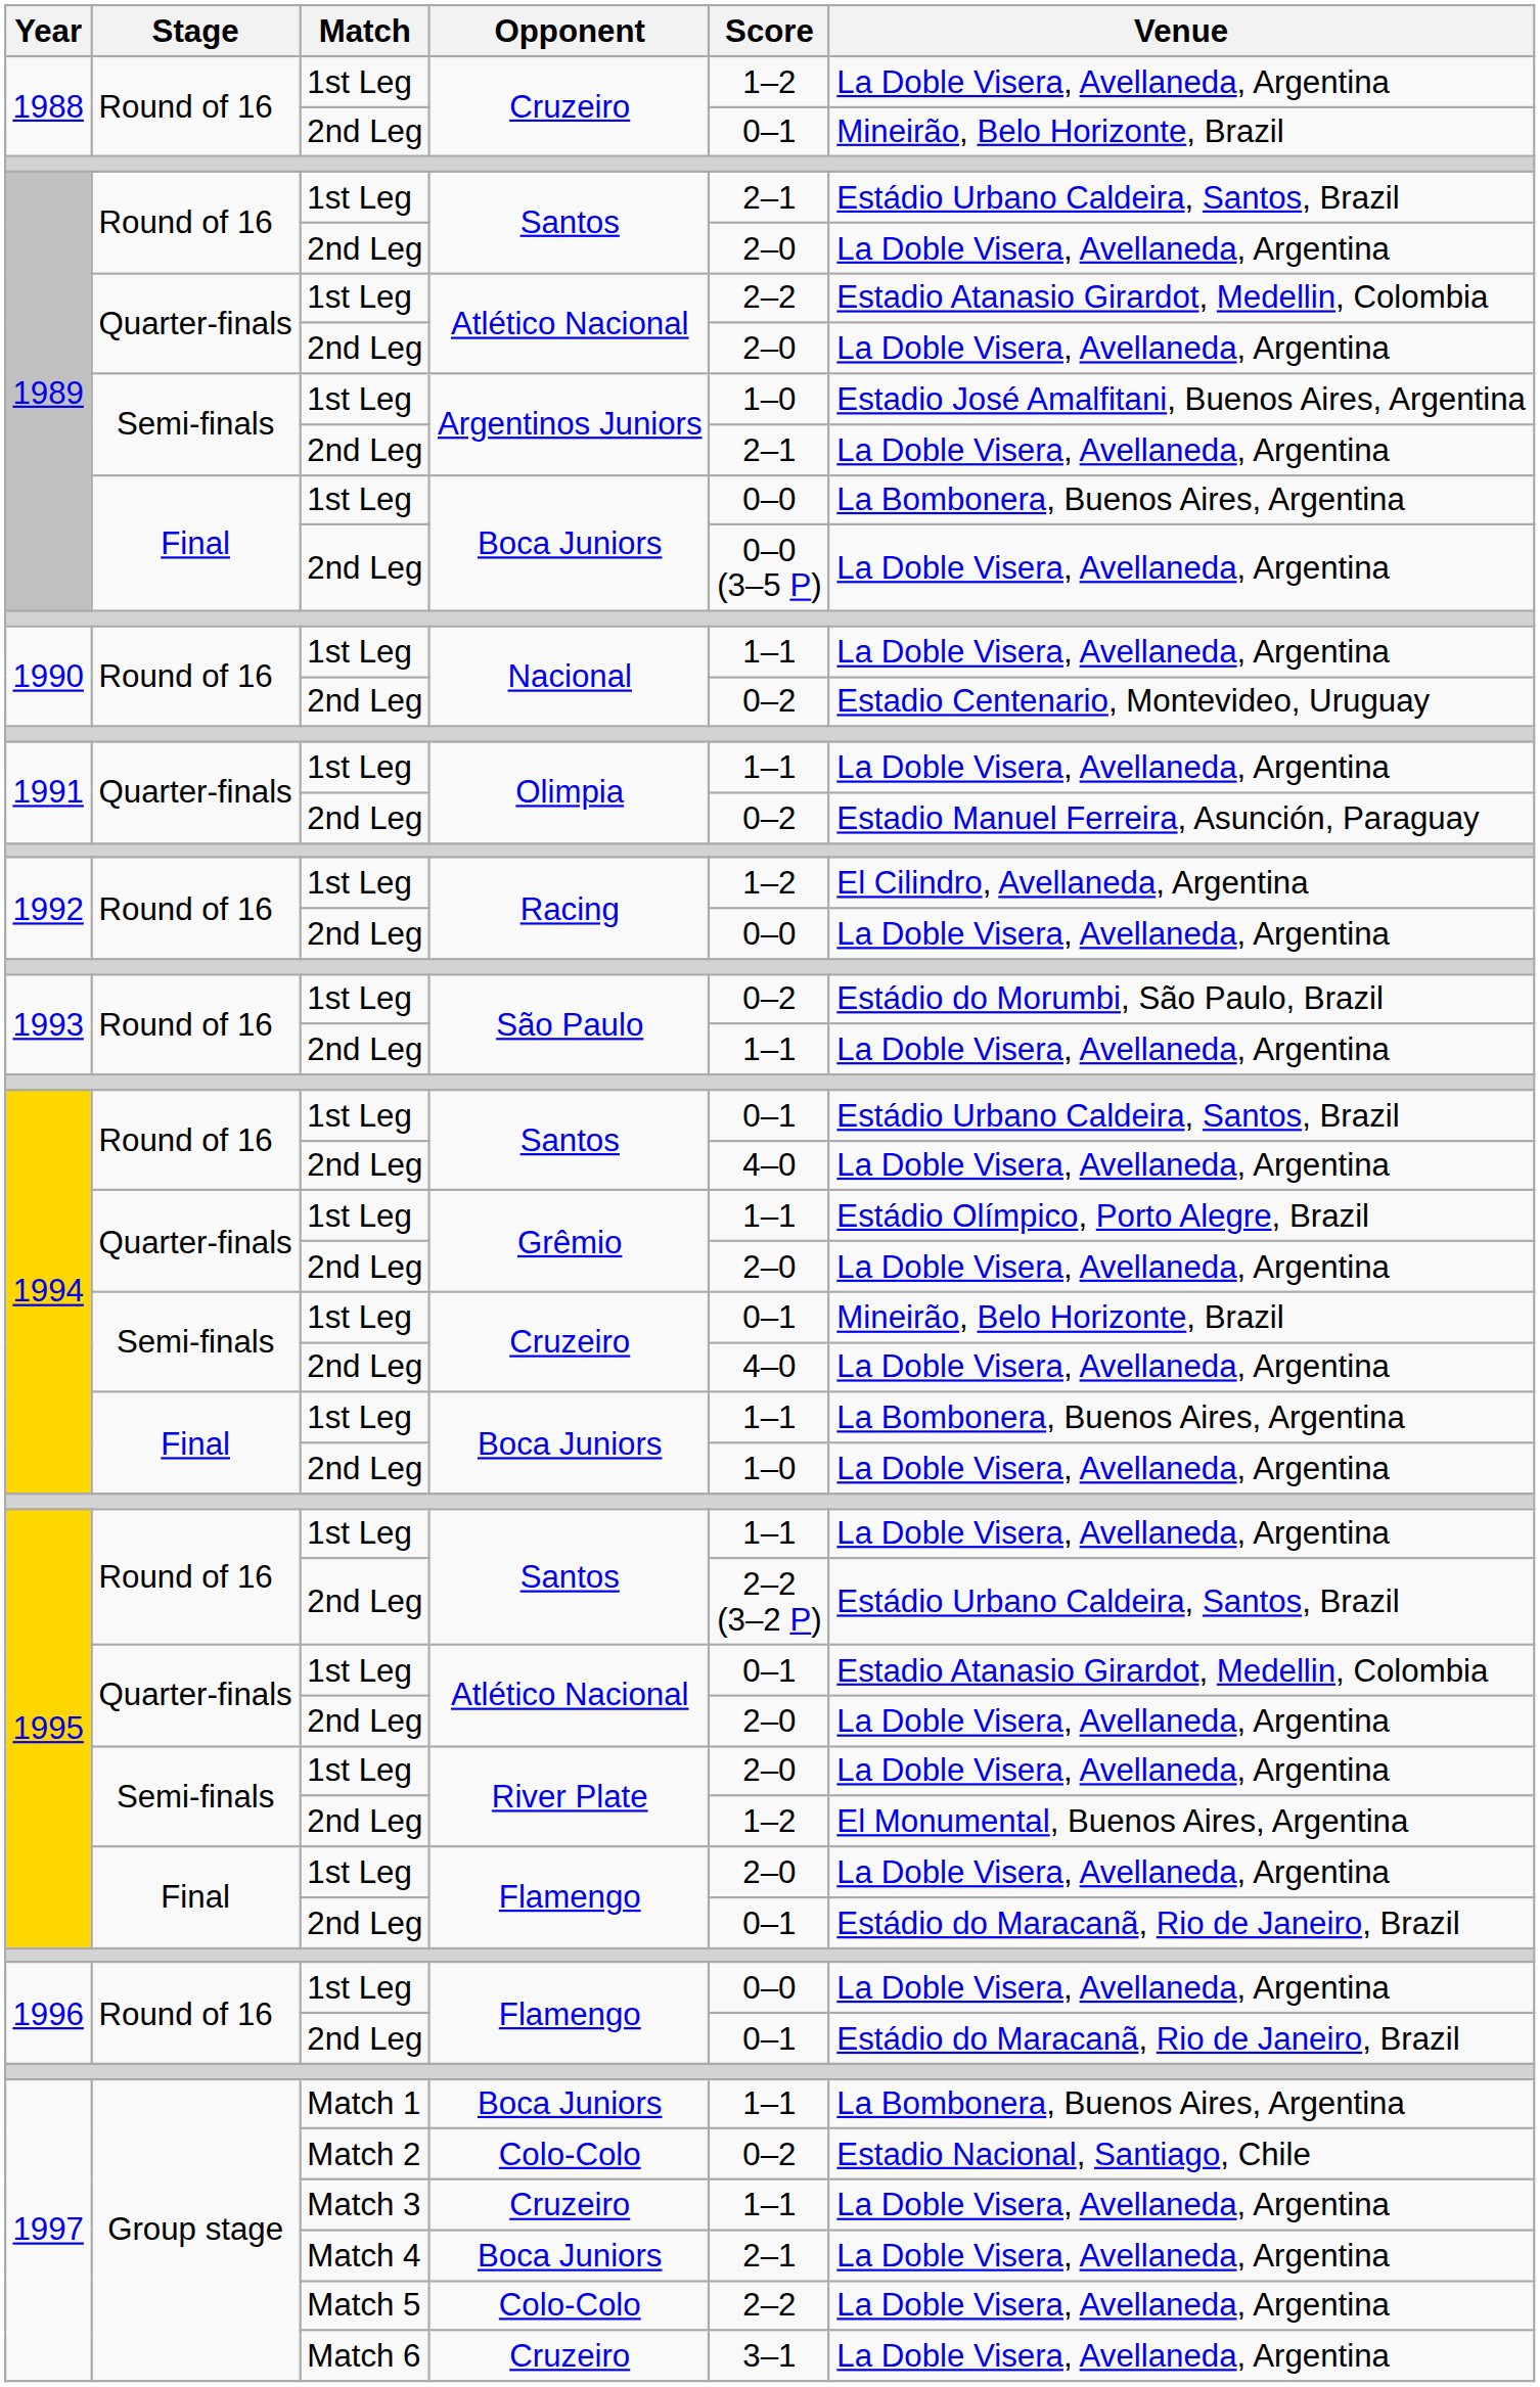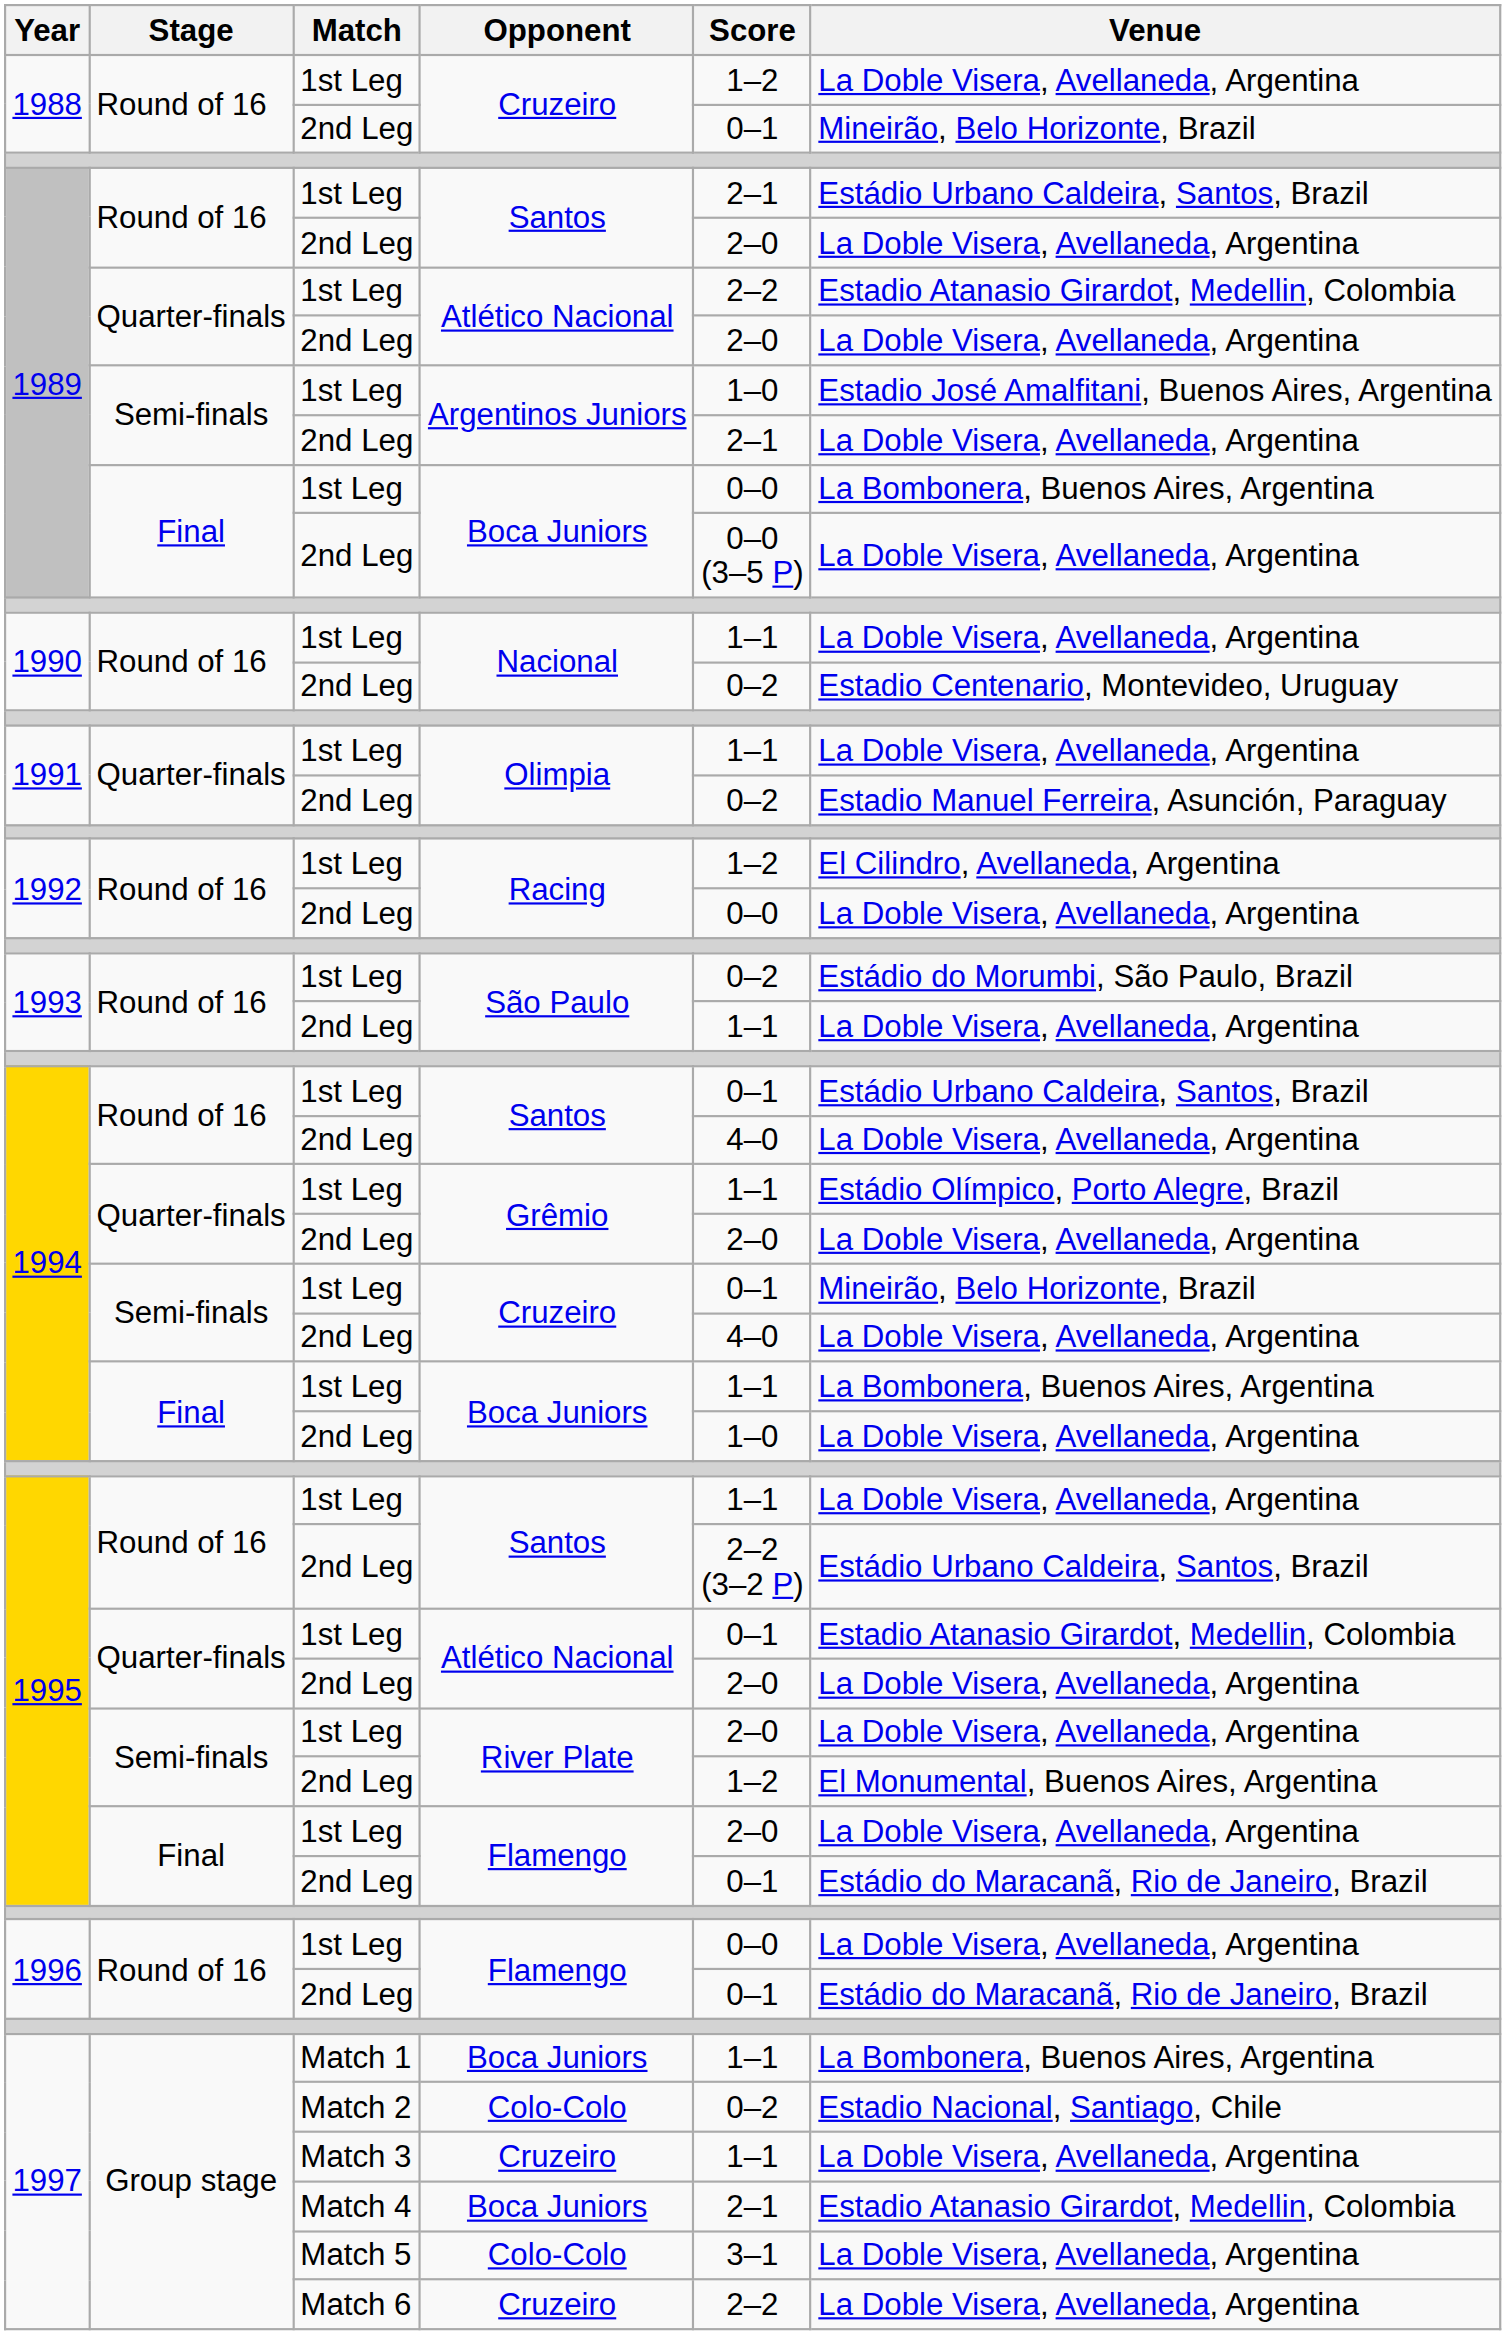 <table class="wikitable" style="font-size: 90%; text-align:left">
 <tr>
 <th>Year</th>
 <th>Stage</th>
 <th>Match</th>
 <th>Opponent</th>
 <th>Score</th>
 <th>Venue</th>
 </tr>
 <tr>
 <td rowspan=2><a href='#'>1988</a></td>
 <td rowspan=2>Round of 16</td>
 <td>1st Leg</td>
 <td rowspan=2 align=center> <a href='#'>Cruzeiro</a></td>
 <td align=center>1–2</td>
 <td><a href='#'>La Doble Visera</a>, <a href='#'>Avellaneda</a>, Argentina</td>
 </tr>
 <tr>
 <td>2nd Leg</td>
 <td align=center>0–1</td>
 <td><a href='#'>Mineirão</a>, <a href='#'>Belo Horizonte</a>, Brazil</td>
 </tr>
 <tr>
 <td style="background-color:lightgrey" colspan=6></td>
 </tr>
 <tr>
 <td bgcolor=silver rowspan=8><a href='#'>1989</a></td>
 <td rowspan=2>Round of 16</td>
 <td>1st Leg</td>
 <td rowspan=2 align=center> <a href='#'>Santos</a></td>
 <td align=center>2–1</td>
 <td><a href='#'>Estádio Urbano Caldeira</a>, <a href='#'>Santos</a>, Brazil</td>
 </tr>
 <tr>
 <td>2nd Leg</td>
 <td align=center>2–0</td>
 <td><a href='#'>La Doble Visera</a>, <a href='#'>Avellaneda</a>, Argentina</td>
 </tr>
 <tr>
 <td rowspan=2>Quarter-finals</td>
 <td>1st Leg</td>
 <td rowspan=2 align=center> <a href='#'>Atlético Nacional</a></td>
 <td align=center>2–2</td>
 <td><a href='#'>Estadio Atanasio Girardot</a>, <a href='#'>Medellin</a>, Colombia</td>
 </tr>
 <tr>
 <td>2nd Leg</td>
 <td align=center>2–0</td>
 <td><a href='#'>La Doble Visera</a>, <a href='#'>Avellaneda</a>, Argentina</td>
 </tr>
 <tr>
 <td rowspan=2 align=center>Semi-finals</td>
 <td>1st Leg</td>
 <td rowspan=2 align=center> <a href='#'>Argentinos Juniors</a></td>
 <td align=center>1–0</td>
 <td><a href='#'>Estadio José Amalfitani</a>, Buenos Aires, Argentina</td>
 </tr>
 <tr>
 <td>2nd Leg</td>
 <td align=center>2–1</td>
 <td><a href='#'>La Doble Visera</a>, <a href='#'>Avellaneda</a>, Argentina</td>
 </tr>
 <tr>
 <td rowspan=2 align=center><a href='#'>Final</a></td>
 <td>1st Leg</td>
 <td rowspan=2 align=center> <a href='#'>Boca Juniors</a></td>
 <td align=center>0–0</td>
 <td><a href='#'>La Bombonera</a>, Buenos Aires, Argentina</td>
 </tr>
 <tr>
 <td>2nd Leg</td>
 <td align=center>0–0<br>(3–5 <a href='#'>P</a>)</td>
 <td><a href='#'>La Doble Visera</a>, <a href='#'>Avellaneda</a>, Argentina</td>
 </tr>
 <tr>
 <td style="background-color:lightgrey" colspan=6></td>
 </tr>
 <tr>
 <td rowspan=2><a href='#'>1990</a></td>
 <td rowspan=2>Round of 16</td>
 <td>1st Leg</td>
 <td rowspan=2 align=center> <a href='#'>Nacional</a></td>
 <td align=center>1–1</td>
 <td><a href='#'>La Doble Visera</a>, <a href='#'>Avellaneda</a>, Argentina</td>
 </tr>
 <tr>
 <td>2nd Leg</td>
 <td align=center>0–2</td>
 <td><a href='#'>Estadio Centenario</a>, Montevideo, Uruguay</td>
 </tr>
 <tr>
 <td style="background-color:lightgrey" colspan=6></td>
 </tr>
 <tr>
 <td rowspan=2><a href='#'>1991</a></td>
 <td rowspan=2>Quarter-finals</td>
 <td>1st Leg</td>
 <td rowspan=2 align=center> <a href='#'>Olimpia</a></td>
 <td align=center>1–1</td>
 <td><a href='#'>La Doble Visera</a>, <a href='#'>Avellaneda</a>, Argentina</td>
 </tr>
 <tr>
 <td>2nd Leg</td>
 <td align=center>0–2</td>
 <td><a href='#'>Estadio Manuel Ferreira</a>, Asunción, Paraguay</td>
 </tr>
 <tr>
 <td style="background-color:lightgrey" colspan=6></td>
 </tr>
 <tr>
 <td rowspan=2><a href='#'>1992</a></td>
 <td rowspan=2>Round of 16</td>
 <td>1st Leg</td>
 <td rowspan=2 align=center> <a href='#'>Racing</a></td>
 <td align=center>1–2</td>
 <td><a href='#'>El Cilindro</a>, <a href='#'>Avellaneda</a>, Argentina</td>
 </tr>
 <tr>
 <td>2nd Leg</td>
 <td align=center>0–0</td>
 <td><a href='#'>La Doble Visera</a>, <a href='#'>Avellaneda</a>, Argentina</td>
 </tr>
 <tr>
 <td style="background-color:lightgrey" colspan=6></td>
 </tr>
 <tr>
 <td rowspan=2><a href='#'>1993</a></td>
 <td rowspan=2>Round of 16</td>
 <td>1st Leg</td>
 <td rowspan=2 align=center> <a href='#'>São Paulo</a></td>
 <td align=center>0–2</td>
 <td><a href='#'>Estádio do Morumbi</a>, São Paulo, Brazil</td>
 </tr>
 <tr>
 <td>2nd Leg</td>
 <td align=center>1–1</td>
 <td><a href='#'>La Doble Visera</a>, <a href='#'>Avellaneda</a>, Argentina</td>
 </tr>
 <tr>
 <td style="background-color:lightgrey" colspan=6></td>
 </tr>
 <tr>
 <td bgcolor=gold rowspan=8><a href='#'>1994</a></td>
 <td rowspan=2>Round of 16</td>
 <td>1st Leg</td>
 <td rowspan=2 align=center> <a href='#'>Santos</a></td>
 <td align=center>0–1</td>
 <td><a href='#'>Estádio Urbano Caldeira</a>, <a href='#'>Santos</a>, Brazil</td>
 </tr>
 <tr>
 <td>2nd Leg</td>
 <td align=center>4–0</td>
 <td><a href='#'>La Doble Visera</a>, <a href='#'>Avellaneda</a>, Argentina</td>
 </tr>
 <tr>
 <td rowspan=2>Quarter-finals</td>
 <td>1st Leg</td>
 <td rowspan=2 align=center> <a href='#'>Grêmio</a></td>
 <td align=center>1–1</td>
 <td><a href='#'>Estádio Olímpico</a>, <a href='#'>Porto Alegre</a>, Brazil</td>
 </tr>
 <tr>
 <td>2nd Leg</td>
 <td align=center>2–0</td>
 <td><a href='#'>La Doble Visera</a>, <a href='#'>Avellaneda</a>, Argentina</td>
 </tr>
 <tr>
 <td rowspan=2 align=center>Semi-finals</td>
 <td>1st Leg</td>
 <td rowspan=2 align=center> <a href='#'>Cruzeiro</a></td>
 <td align=center>0–1</td>
 <td><a href='#'>Mineirão</a>, <a href='#'>Belo Horizonte</a>, Brazil</td>
 </tr>
 <tr>
 <td>2nd Leg</td>
 <td align=center>4–0</td>
 <td><a href='#'>La Doble Visera</a>, <a href='#'>Avellaneda</a>, Argentina</td>
 </tr>
 <tr>
 <td rowspan=2 align=center><a href='#'>Final</a></td>
 <td>1st Leg</td>
 <td rowspan=2 align=center> <a href='#'>Boca Juniors</a></td>
 <td align=center>1–1</td>
 <td><a href='#'>La Bombonera</a>, Buenos Aires, Argentina</td>
 </tr>
 <tr>
 <td>2nd Leg</td>
 <td align=center>1–0</td>
 <td><a href='#'>La Doble Visera</a>, <a href='#'>Avellaneda</a>, Argentina</td>
 </tr>
 <tr>
 <td style="background-color:lightgrey" colspan=6></td>
 </tr>
 <tr>
 <td bgcolor=gold rowspan=8><a href='#'>1995</a></td>
 <td rowspan=2>Round of 16</td>
 <td>1st Leg</td>
 <td rowspan=2 align=center> <a href='#'>Santos</a></td>
 <td align=center>1–1</td>
 <td><a href='#'>La Doble Visera</a>, <a href='#'>Avellaneda</a>, Argentina</td>
 </tr>
 <tr>
 <td>2nd Leg</td>
 <td align=center>2–2<br>(3–2 <a href='#'>P</a>)</td>
 <td><a href='#'>Estádio Urbano Caldeira</a>, <a href='#'>Santos</a>, Brazil</td>
 </tr>
 <tr>
 <td rowspan=2>Quarter-finals</td>
 <td>1st Leg</td>
 <td rowspan=2 align=center> <a href='#'>Atlético Nacional</a></td>
 <td align=center>0–1</td>
 <td><a href='#'>Estadio Atanasio Girardot</a>, <a href='#'>Medellin</a>, Colombia</td>
 </tr>
 <tr>
 <td>2nd Leg</td>
 <td align=center>2–0</td>
 <td><a href='#'>La Doble Visera</a>, <a href='#'>Avellaneda</a>, Argentina</td>
 </tr>
 <tr>
 <td rowspan=2 align=center>Semi-finals</td>
 <td>1st Leg</td>
 <td rowspan=2 align=center> <a href='#'>River Plate</a></td>
 <td align=center>2–0</td>
 <td><a href='#'>La Doble Visera</a>, <a href='#'>Avellaneda</a>, Argentina</td>
 </tr>
 <tr>
 <td>2nd Leg</td>
 <td align=center>1–2</td>
 <td><a href='#'>El Monumental</a>, Buenos Aires, Argentina</td>
 </tr>
 <tr>
 <td rowspan=2 align=center>Final</td>
 <td>1st Leg</td>
 <td rowspan=2 align=center> <a href='#'>Flamengo</a></td>
 <td align=center>2–0</td>
 <td><a href='#'>La Doble Visera</a>, <a href='#'>Avellaneda</a>, Argentina</td>
 </tr>
 <tr>
 <td>2nd Leg</td>
 <td align=center>0–1</td>
 <td><a href='#'>Estádio do Maracanã</a>, <a href='#'>Rio de Janeiro</a>, Brazil</td>
 </tr>
 <tr>
 <td style="background-color:lightgrey" colspan=6></td>
 </tr>
 <tr>
 <td rowspan=2><a href='#'>1996</a></td>
 <td rowspan=2>Round of 16</td>
 <td>1st Leg</td>
 <td rowspan=2 align=center> <a href='#'>Flamengo</a></td>
 <td align=center>0–0</td>
 <td><a href='#'>La Doble Visera</a>, <a href='#'>Avellaneda</a>, Argentina</td>
 </tr>
 <tr>
 <td>2nd Leg</td>
 <td align=center>0–1</td>
 <td><a href='#'>Estádio do Maracanã</a>, <a href='#'>Rio de Janeiro</a>, Brazil</td>
 </tr>
 <tr>
 <td style="background-color:lightgrey" colspan=6></td>
 </tr>
 <tr>
 <td rowspan=6><a href='#'>1997</a></td>
 <td rowspan=6 align=center>Group stage</td>
 <td>Match 1</td>
 <td align=center> <a href='#'>Boca Juniors</a></td>
 <td align=center>1–1</td>
 <td><a href='#'>La Bombonera</a>, Buenos Aires, Argentina</td>
 </tr>
 <tr>
 <td>Match 2</td>
 <td align=center> <a href='#'>Colo-Colo</a></td>
 <td align=center>0–2</td>
 <td><a href='#'>Estadio Nacional</a>, <a href='#'>Santiago</a>, Chile</td>
 </tr>
 <tr>
 <td>Match 3</td>
 <td align=center> <a href='#'>Cruzeiro</a></td>
 <td align=center>1–1</td>
 <td><a href='#'>La Doble Visera</a>, <a href='#'>Avellaneda</a>, Argentina</td>
 </tr>
 <tr>
 <td>Match 4</td>
 <td align=center> <a href='#'>Boca Juniors</a></td>
 <td align=center>2–1</td>
-<td><a href='#'>La Doble Visera</a>, <a href='#'>Avellaneda</a>, Argentina</td>
+<td><a href='#'>Estadio Atanasio Girardot</a>, <a href='#'>Medellin</a>, Colombia</td>
 </tr>
 <tr>
 <td>Match 5</td>
 <td align=center> <a href='#'>Colo-Colo</a></td>
-<td align=center>2–2</td>
+<td align=center>3–1</td>
 <td><a href='#'>La Doble Visera</a>, <a href='#'>Avellaneda</a>, Argentina</td>
 </tr>
 <tr>
 <td>Match 6</td>
 <td align=center> <a href='#'>Cruzeiro</a></td>
-<td align=center>3–1</td>
+<td align=center>2–2</td>
 <td><a href='#'>La Doble Visera</a>, <a href='#'>Avellaneda</a>, Argentina</td>
 </tr>
 </table>
